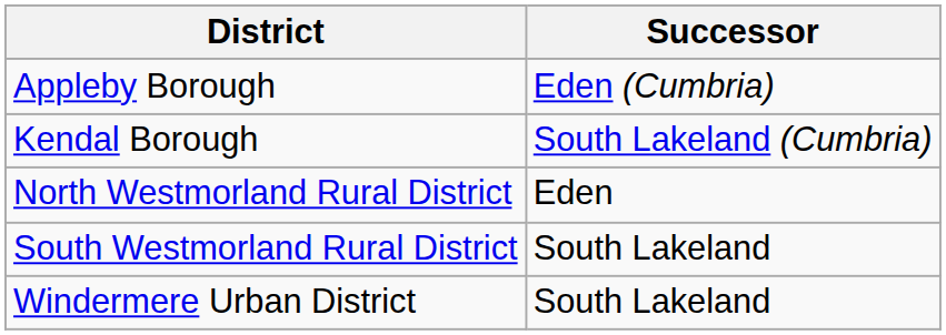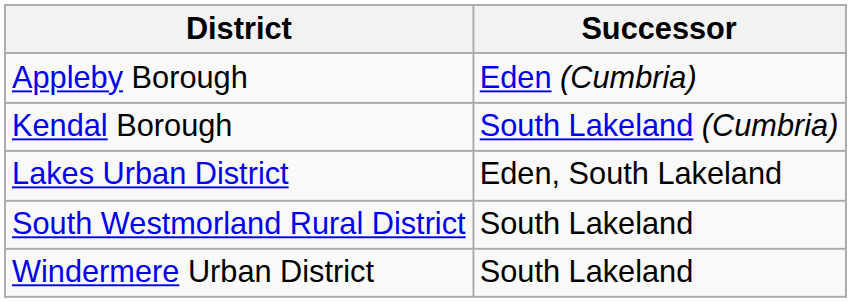 <table class="wikitable">
 <tr>
 <th>District</th>
 <th>Successor</th>
 </tr>
 <tr>
 <td><a href='#'>Appleby</a> Borough</td>
 <td><a href='#'>Eden</a> <em>(Cumbria)</em></td>
 </tr>
 <tr>
 <td><a href='#'>Kendal</a> Borough</td>
 <td><a href='#'>South Lakeland</a> <em>(Cumbria)</em></td>
 </tr>
 <tr>
-<td><a href='#'>North Westmorland Rural District</a></td>
-<td>Eden</td>
+<td><a href='#'>Lakes Urban District</a></td>
+<td>Eden, South Lakeland</td>
 </tr>
 <tr>
 <td><a href='#'>South Westmorland Rural District</a></td>
 <td>South Lakeland</td>
 </tr>
 <tr>
 <td><a href='#'>Windermere</a> Urban District</td>
 <td>South Lakeland</td>
 </tr>
 </table>
